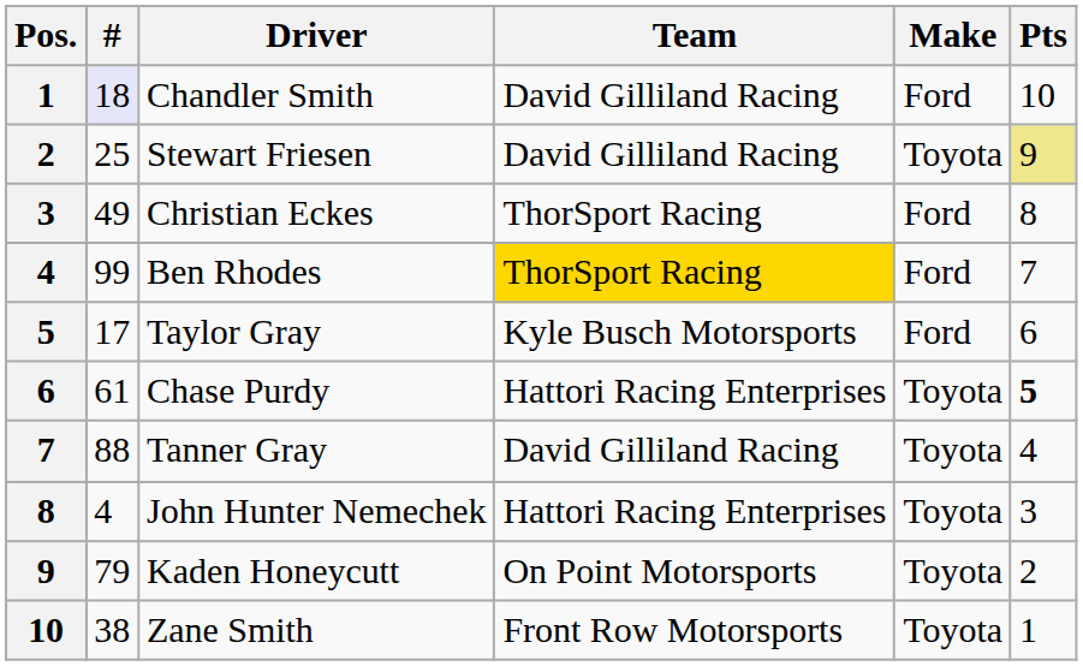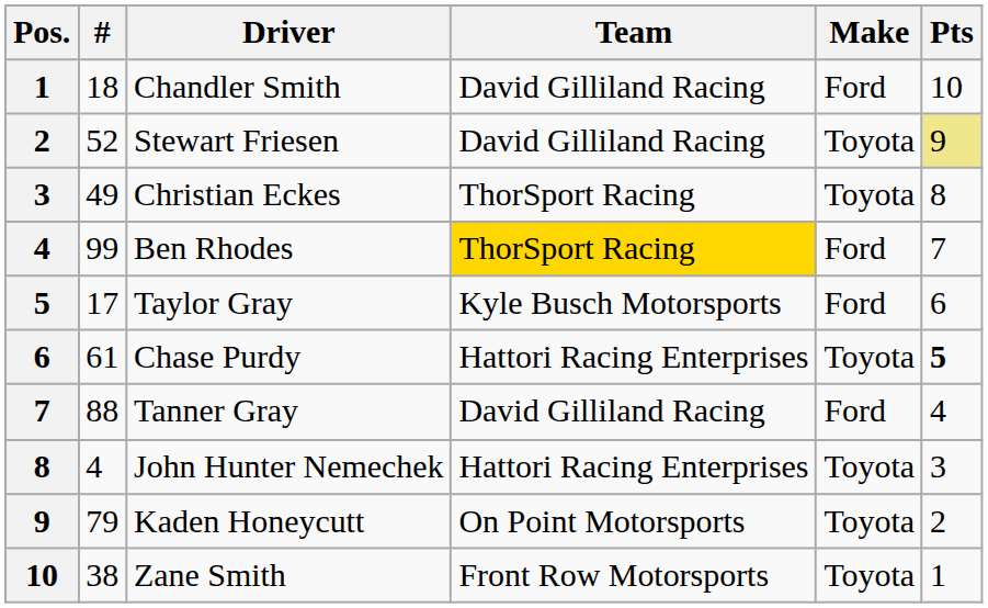 <table class="wikitable" style="font-size:95%">
 <tr>
 <th>Pos.</th>
 <th>#</th>
 <th>Driver</th>
 <th>Team</th>
 <th>Make</th>
 <th>Pts</th>
 </tr>
 <tr>
 <th>1</th>
-<td style="background: lavender;">18</td>
+<td>18</td>
 <td>Chandler Smith</td>
 <td>David Gilliland Racing</td>
 <td>Ford</td>
 <td>10</td>
 </tr>
 <tr>
 <th>2</th>
-<td>25</td>
+<td>52</td>
 <td>Stewart Friesen</td>
 <td>David Gilliland Racing</td>
 <td>Toyota</td>
 <td style="background: khaki;">9</td>
 </tr>
 <tr>
 <th>3</th>
 <td>49</td>
 <td>Christian Eckes</td>
 <td>ThorSport Racing</td>
-<td>Ford</td>
+<td>Toyota</td>
 <td>8</td>
 </tr>
 <tr>
 <th>4</th>
 <td>99</td>
 <td>Ben Rhodes</td>
 <td style="background: gold;">ThorSport Racing</td>
 <td>Ford</td>
 <td>7</td>
 </tr>
 <tr>
 <th>5</th>
 <td>17</td>
 <td>Taylor Gray</td>
 <td>Kyle Busch Motorsports</td>
 <td>Ford</td>
 <td>6</td>
 </tr>
 <tr>
 <th>6</th>
 <td>61</td>
 <td>Chase Purdy</td>
 <td>Hattori Racing Enterprises</td>
 <td>Toyota</td>
 <td><strong>5</strong></td>
 </tr>
 <tr>
 <th>7</th>
 <td>88</td>
 <td>Tanner Gray</td>
 <td>David Gilliland Racing</td>
-<td>Toyota</td>
+<td>Ford</td>
 <td>4</td>
 </tr>
 <tr>
 <th>8</th>
 <td>4</td>
 <td>John Hunter Nemechek</td>
 <td>Hattori Racing Enterprises</td>
 <td>Toyota</td>
 <td>3</td>
 </tr>
 <tr>
 <th>9</th>
 <td>79</td>
 <td>Kaden Honeycutt</td>
 <td>On Point Motorsports</td>
 <td>Toyota</td>
 <td>2</td>
 </tr>
 <tr>
 <th>10</th>
 <td>38</td>
 <td>Zane Smith</td>
 <td>Front Row Motorsports</td>
 <td>Toyota</td>
 <td>1</td>
 </tr>
 </table>
